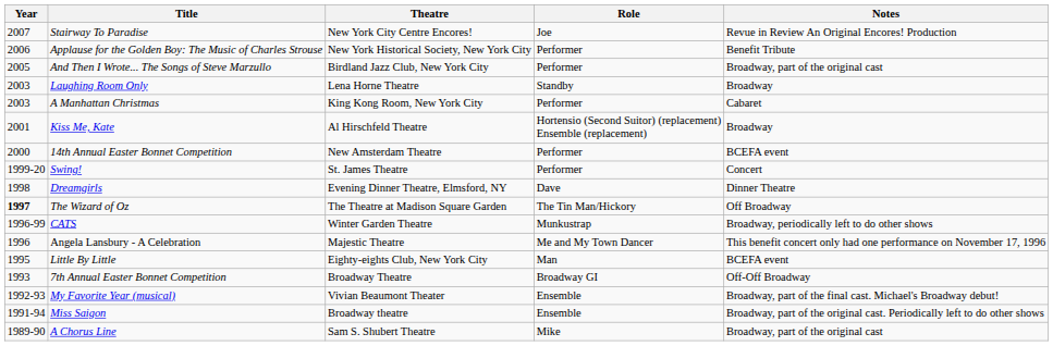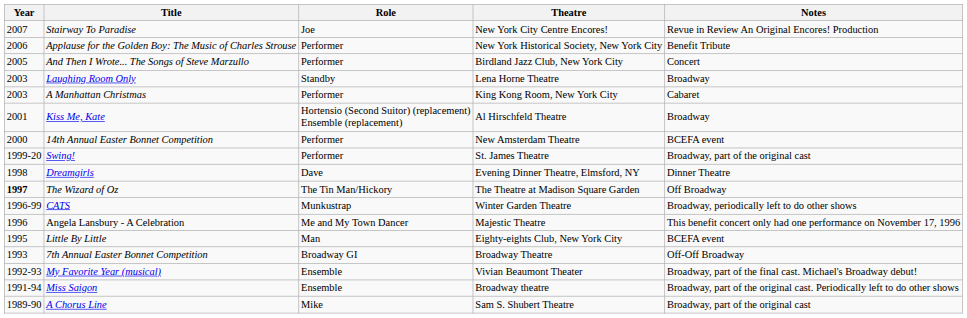 <table class="wikitable sortable">
 <tr>
 <th>Year</th>
 <th>Title</th>
+<th>Role</th>
 <th>Theatre</th>
-<th>Role</th>
 <th>Notes</th>
 </tr>
 <tr>
 <td>2007</td>
 <td><em>Stairway To Paradise</em></td>
+<td>Joe</td>
 <td>New York City Centre Encores!</td>
-<td>Joe</td>
 <td>Revue in Review An Original Encores! Production</td>
 </tr>
 <tr>
 <td>2006</td>
 <td><em>Applause for the Golden Boy: The Music of Charles Strouse</em></td>
+<td>Performer</td>
 <td>New York Historical Society, New York City</td>
-<td>Performer</td>
 <td>Benefit Tribute</td>
 </tr>
 <tr>
 <td>2005</td>
 <td><em>And Then I Wrote... The Songs of Steve Marzullo</em></td>
+<td>Performer</td>
 <td>Birdland Jazz Club, New York City</td>
-<td>Performer</td>
-<td>Broadway, part of the original cast</td>
+<td>Concert</td>
 </tr>
 <tr>
 <td>2003</td>
 <td><em><a href='#'>Laughing Room Only</a></em></td>
+<td>Standby</td>
 <td>Lena Horne Theatre</td>
-<td>Standby</td>
 <td>Broadway</td>
 </tr>
 <tr>
 <td>2003</td>
 <td><em>A Manhattan Christmas</em></td>
+<td>Performer</td>
 <td>King Kong Room, New York City</td>
-<td>Performer</td>
 <td>Cabaret</td>
 </tr>
 <tr>
 <td>2001</td>
 <td><em><a href='#'>Kiss Me, Kate</a></em></td>
+<td>Hortensio (Second Suitor) (replacement)<br>Ensemble (replacement)</td>
 <td>Al Hirschfeld Theatre</td>
-<td>Hortensio (Second Suitor) (replacement)<br>Ensemble (replacement)</td>
 <td>Broadway</td>
 </tr>
 <tr>
 <td>2000</td>
 <td><em>14th Annual Easter Bonnet Competition</em></td>
+<td>Performer</td>
 <td>New Amsterdam Theatre</td>
-<td>Performer</td>
 <td>BCEFA event</td>
 </tr>
 <tr>
 <td>1999-20</td>
 <td><em><a href='#'>Swing!</a></em></td>
+<td>Performer</td>
 <td>St. James Theatre</td>
-<td>Performer</td>
-<td>Concert</td>
+<td>Broadway, part of the original cast</td>
 </tr>
 <tr>
 <td>1998</td>
 <td><em><a href='#'>Dreamgirls</a></em></td>
+<td>Dave</td>
 <td>Evening Dinner Theatre, Elmsford, NY</td>
-<td>Dave</td>
 <td>Dinner Theatre</td>
 </tr>
 <tr>
 <td><strong>1997</strong></td>
 <td><em>The Wizard of Oz</em></td>
+<td>The Tin Man/Hickory</td>
 <td>The Theatre at Madison Square Garden</td>
-<td>The Tin Man/Hickory</td>
 <td>Off Broadway</td>
 </tr>
 <tr>
 <td>1996-99</td>
 <td><em><a href='#'>CATS</a></em></td>
+<td>Munkustrap</td>
 <td>Winter Garden Theatre</td>
-<td>Munkustrap</td>
 <td>Broadway, periodically left to do other shows</td>
 </tr>
 <tr>
 <td>1996</td>
 <td>Angela Lansbury - A Celebration</td>
+<td>Me and My Town Dancer</td>
 <td>Majestic Theatre</td>
-<td>Me and My Town Dancer</td>
 <td>This benefit concert only had one performance on November 17, 1996</td>
 </tr>
 <tr>
 <td>1995</td>
 <td><em>Little By Little</em></td>
+<td>Man</td>
 <td>Eighty-eights Club, New York City</td>
-<td>Man</td>
 <td>BCEFA event</td>
 </tr>
 <tr>
 <td>1993</td>
 <td><em>7th Annual Easter Bonnet Competition</em></td>
+<td>Broadway GI</td>
 <td>Broadway Theatre</td>
-<td>Broadway GI</td>
 <td>Off-Off Broadway</td>
 </tr>
 <tr>
 <td>1992-93</td>
 <td><em><a href='#'>My Favorite Year (musical)</a></em></td>
+<td>Ensemble</td>
 <td>Vivian Beaumont Theater</td>
-<td>Ensemble</td>
 <td>Broadway, part of the final cast. Michael's Broadway debut!</td>
 </tr>
 <tr>
 <td>1991-94</td>
 <td><em><a href='#'>Miss Saigon</a></em></td>
+<td>Ensemble</td>
 <td>Broadway theatre</td>
-<td>Ensemble</td>
 <td>Broadway, part of the original cast. Periodically left to do other shows</td>
 </tr>
 <tr>
 <td>1989-90</td>
 <td><em><a href='#'>A Chorus Line</a></em></td>
+<td>Mike</td>
 <td>Sam S. Shubert Theatre</td>
-<td>Mike</td>
 <td>Broadway, part of the original cast</td>
 </tr>
 </table>
